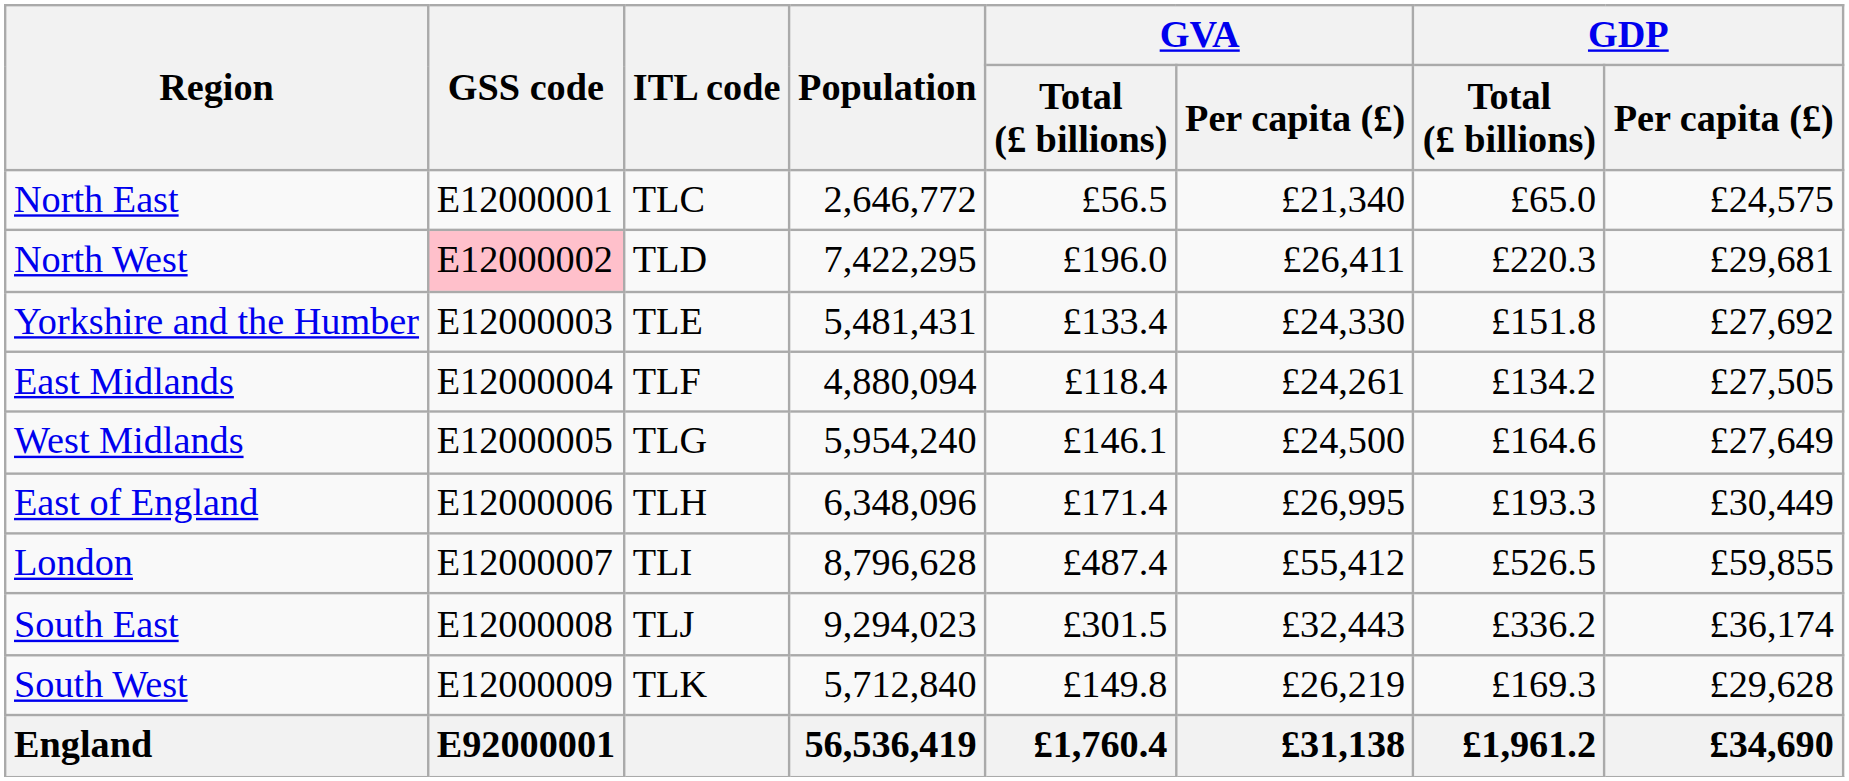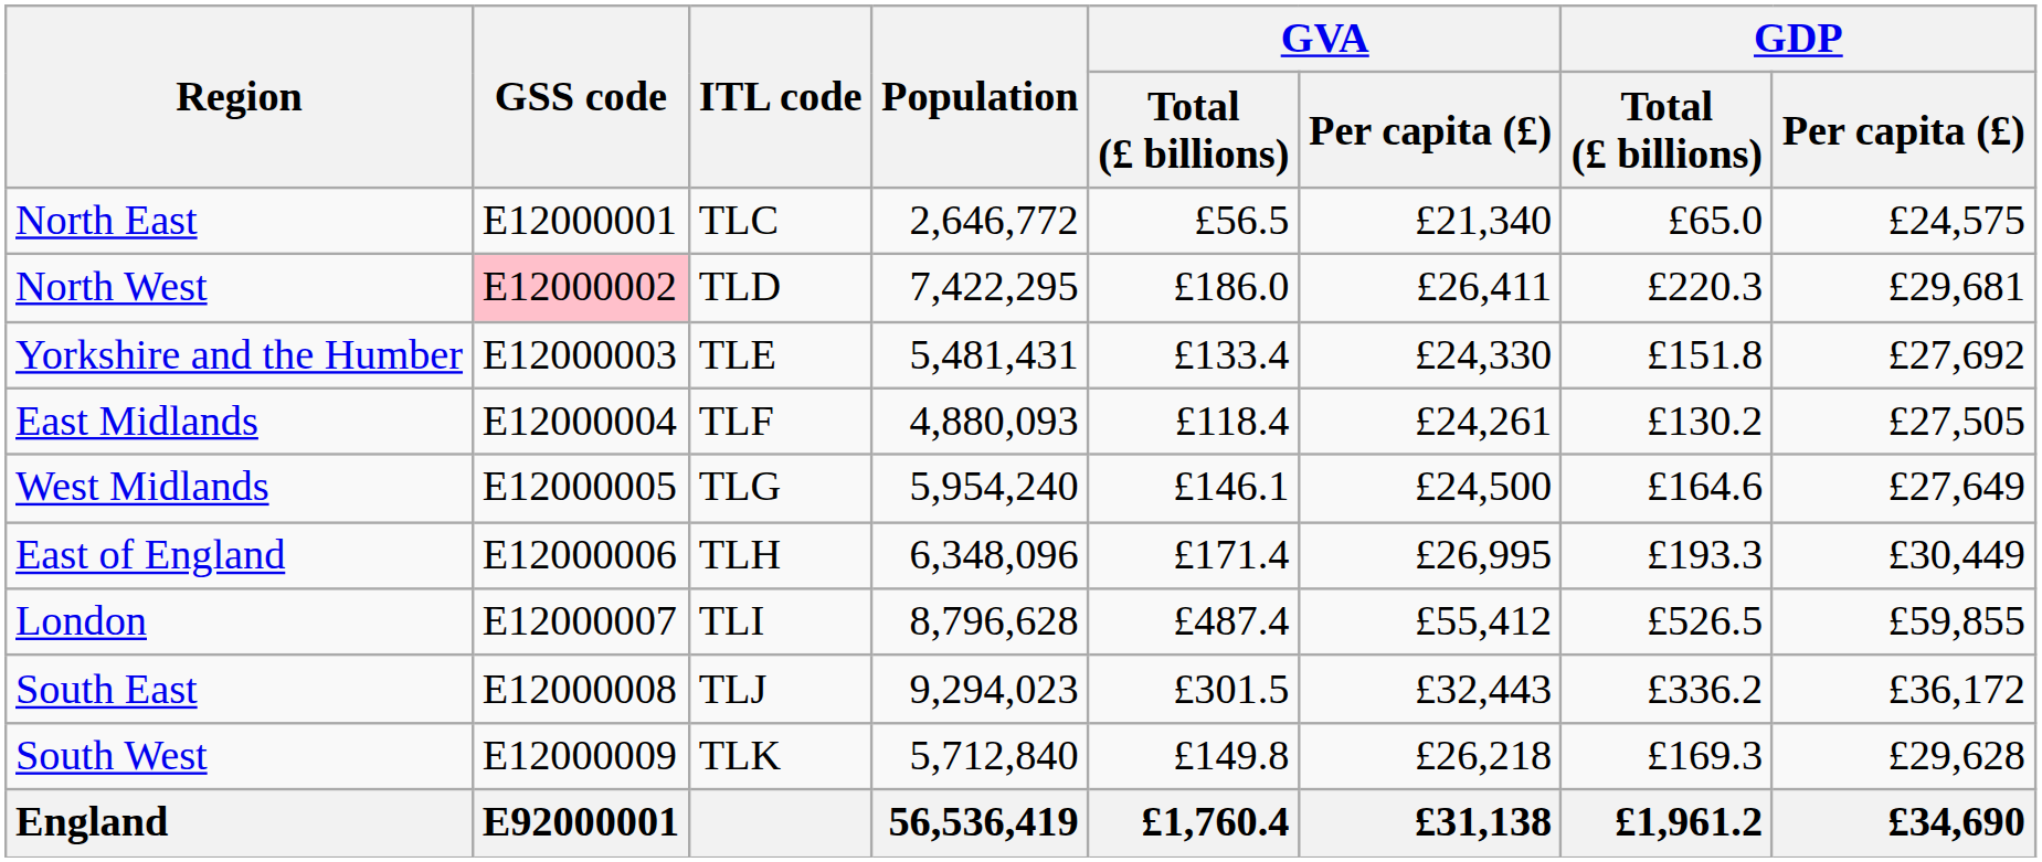 <table class="wikitable sortable" style="text-align:right;">
 <tr>
 <th Rowspan=2>Region</th>
 <th Rowspan=2>GSS code</th>
 <th Rowspan=2>ITL code</th>
 <th Rowspan=2>Population</th>
 <th Colspan=2><a href='#'>GVA</a></th>
 <th Colspan=2><a href='#'>GDP</a></th>
 </tr>
 <tr>
 <th>Total<br>(£ billions)</th>
 <th>Per capita (£)</th>
 <th>Total<br>(£ billions)</th>
 <th>Per capita (£)</th>
 </tr>
 <tr>
 <td style="text-align:left;"><a href='#'>North East</a></td>
 <td style="text-align:left;">E12000001</td>
 <td style="text-align:left;">TLC</td>
 <td>2,646,772</td>
 <td>£56.5</td>
 <td>£21,340</td>
 <td>£65.0</td>
 <td>£24,575</td>
 </tr>
 <tr>
 <td style="text-align:left;"><a href='#'>North West</a></td>
 <td style="background: pink; text-align:left;">E12000002</td>
 <td style="text-align:left;">TLD</td>
 <td>7,422,295</td>
-<td>£196.0</td>
+<td>£186.0</td>
 <td>£26,411</td>
 <td>£220.3</td>
 <td>£29,681</td>
 </tr>
 <tr>
 <td style="text-align:left;"><a href='#'>Yorkshire and the Humber</a></td>
 <td style="text-align:left;">E12000003</td>
 <td style="text-align:left;">TLE</td>
 <td>5,481,431</td>
 <td>£133.4</td>
 <td>£24,330</td>
 <td>£151.8</td>
 <td>£27,692</td>
 </tr>
 <tr>
 <td style="text-align:left;"><a href='#'>East Midlands</a></td>
 <td style="text-align:left;">E12000004</td>
 <td style="text-align:left;">TLF</td>
-<td>4,880,094</td>
+<td>4,880,093</td>
 <td>£118.4</td>
 <td>£24,261</td>
-<td>£134.2</td>
+<td>£130.2</td>
 <td>£27,505</td>
 </tr>
 <tr>
 <td style="text-align:left;"><a href='#'>West Midlands</a></td>
 <td style="text-align:left;">E12000005</td>
 <td style="text-align:left;">TLG</td>
 <td>5,954,240</td>
 <td>£146.1</td>
 <td>£24,500</td>
 <td>£164.6</td>
 <td>£27,649</td>
 </tr>
 <tr>
 <td style="text-align:left;"><a href='#'>East of England</a></td>
 <td style="text-align:left;">E12000006</td>
 <td style="text-align:left;">TLH</td>
 <td>6,348,096</td>
 <td>£171.4</td>
 <td>£26,995</td>
 <td>£193.3</td>
 <td>£30,449</td>
 </tr>
 <tr>
 <td style="text-align:left;"><a href='#'>London</a></td>
 <td style="text-align:left;">E12000007</td>
 <td style="text-align:left;">TLI</td>
 <td>8,796,628</td>
 <td>£487.4</td>
 <td>£55,412</td>
 <td>£526.5</td>
 <td>£59,855</td>
 </tr>
 <tr>
 <td style="text-align:left;"><a href='#'>South East</a></td>
 <td style="text-align:left;">E12000008</td>
 <td style="text-align:left;">TLJ</td>
 <td>9,294,023</td>
 <td>£301.5</td>
 <td>£32,443</td>
 <td>£336.2</td>
-<td>£36,174</td>
+<td>£36,172</td>
 </tr>
 <tr>
 <td style="text-align:left;"><a href='#'>South West</a></td>
 <td style="text-align:left;">E12000009</td>
 <td style="text-align:left;">TLK</td>
 <td>5,712,840</td>
 <td>£149.8</td>
-<td>£26,219</td>
+<td>£26,218</td>
 <td>£169.3</td>
 <td>£29,628</td>
 </tr>
 <tr>
 <th style="text-align:left;">England</th>
 <th style="text-align:left;">E92000001</th>
 <th style="text-align:left;"></th>
 <th style="text-align:right;">56,536,419</th>
 <th style="text-align:right;">£1,760.4</th>
 <th style="text-align:right;">£31,138</th>
 <th style="text-align:right;">£1,961.2</th>
 <th style="text-align:right;">£34,690</th>
 </tr>
 </table>
